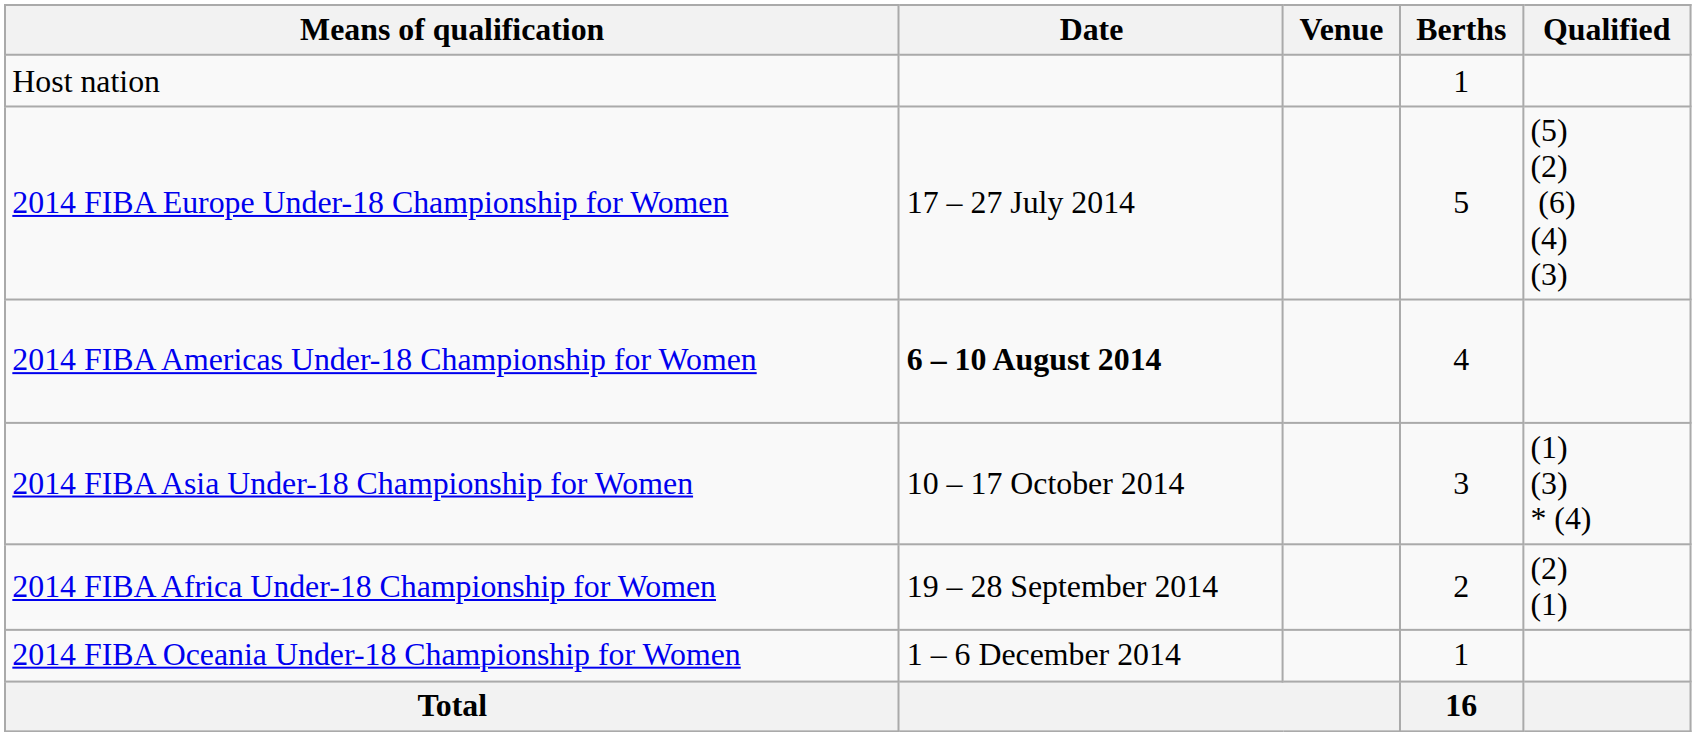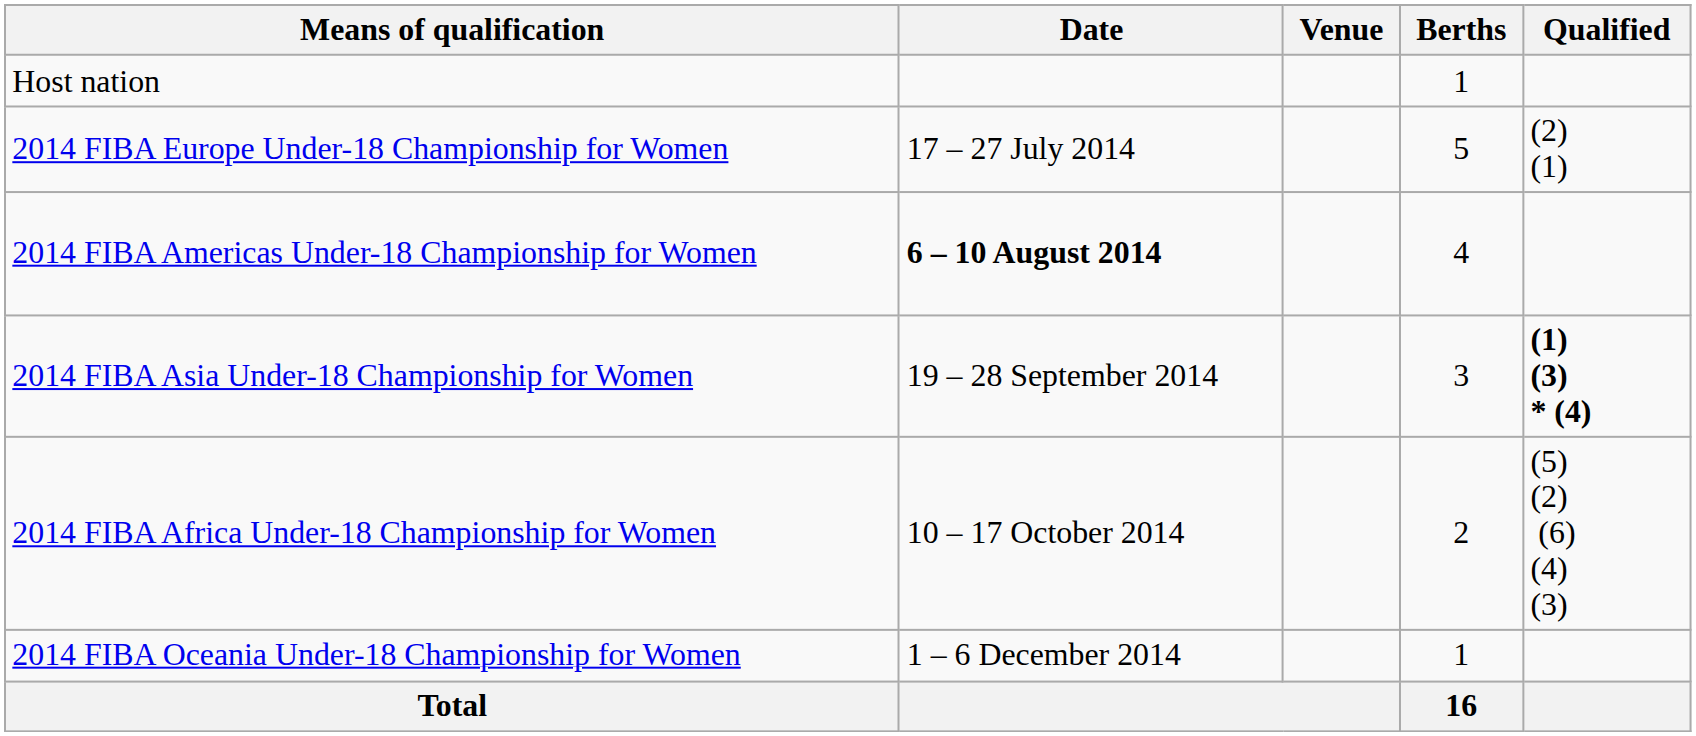 <table class="wikitable" style="width:848px;">
 <tr>
 <th>Means of qualification</th>
 <th>Date</th>
 <th>Venue</th>
 <th>Berths</th>
 <th>Qualified</th>
 </tr>
 <tr>
 <td>Host nation</td>
 <td></td>
 <td></td>
 <td style="text-align:center;">1</td>
 <td></td>
 </tr>
 <tr>
 <td><a href='#'>2014 FIBA Europe Under-18 Championship for Women</a></td>
 <td>17 – 27 July 2014</td>
 <td></td>
 <td style="text-align:center;">5</td>
-<td> (5)<br> (2)<br> (6)<br> (4)<br> (3)</td>
+<td> (2)<br> (1)</td>
 </tr>
 <tr>
 <td><a href='#'>2014 FIBA Americas Under-18 Championship for Women</a></td>
 <td><strong>6 – 10 August 2014</strong></td>
 <td></td>
 <td style="text-align:center;">4</td>
 <td><br><br><br></td>
 </tr>
 <tr>
 <td><a href='#'>2014 FIBA Asia Under-18 Championship for Women</a></td>
-<td>10 – 17 October 2014</td>
+<td>19 – 28 September 2014</td>
 <td></td>
 <td style="text-align:center;">3</td>
-<td> (1)<br> (3)<br>* (4)</td>
+<td><strong> (1)<br> (3)<br>* (4)</strong></td>
 </tr>
 <tr>
 <td><a href='#'>2014 FIBA Africa Under-18 Championship for Women</a></td>
-<td>19 – 28 September 2014</td>
+<td>10 – 17 October 2014</td>
 <td></td>
 <td style="text-align:center;">2</td>
-<td> (2)<br> (1)</td>
+<td> (5)<br> (2)<br> (6)<br> (4)<br> (3)</td>
 </tr>
 <tr>
 <td><a href='#'>2014 FIBA Oceania Under-18 Championship for Women</a></td>
 <td>1 – 6 December 2014</td>
 <td></td>
 <td style="text-align:center;">1</td>
 <td></td>
 </tr>
 <tr>
 <th>Total</th>
 <th colspan="2"></th>
 <th>16</th>
 <th></th>
 </tr>
 </table>
